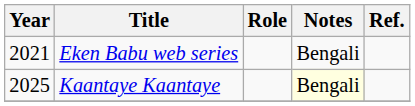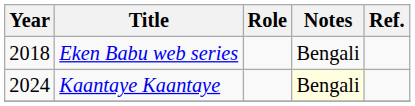 <table class="wikitable plainrowheaders sortable">
 <tr>
 <th scope="col">Year</th>
 <th scope="col">Title</th>
 <th scope="col">Role</th>
 <th scope="col">Notes</th>
 <th scope="col">Ref.</th>
 </tr>
 <tr>
-<td>2021</td>
+<td>2018</td>
 <td><em><a href='#'>Eken Babu web series</a></em></td>
 <td></td>
 <td>Bengali</td>
 <td></td>
 </tr>
 <tr>
-<td>2025</td>
+<td>2024</td>
 <td><em><a href='#'>Kaantaye Kaantaye</a></em></td>
 <td></td>
 <td style="background: lightyellow;">Bengali</td>
 <td></td>
 </tr>
 <tr>
 </tr>
 </table>
